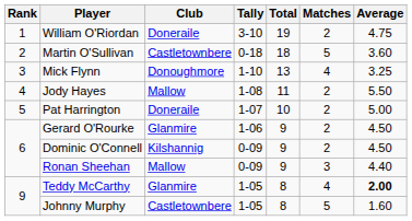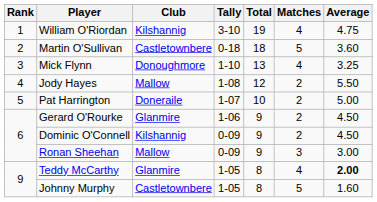 <table class="wikitable">
 <tr>
 <th>Rank</th>
 <th>Player</th>
 <th>Club</th>
 <th>Tally</th>
 <th>Total</th>
 <th>Matches</th>
 <th>Average</th>
 </tr>
 <tr>
 <td rowspan="1" style="text-align:center;">1</td>
 <td>William O'Riordan</td>
-<td><a href='#'>Doneraile</a></td>
+<td><a href='#'>Kilshannig</a></td>
 <td align=center>3-10</td>
 <td align=center>19</td>
-<td align=center>2</td>
+<td align=center>4</td>
 <td align=center>4.75</td>
 </tr>
 <tr>
 <td rowspan="1" style="text-align:center;">2</td>
 <td>Martin O'Sullivan</td>
 <td><a href='#'>Castletownbere</a></td>
 <td align=center>0-18</td>
 <td align=center>18</td>
 <td align=center>5</td>
 <td align=center>3.60</td>
 </tr>
 <tr>
 <td rowspan="1" style="text-align:center;">3</td>
 <td>Mick Flynn</td>
 <td><a href='#'>Donoughmore</a></td>
 <td align=center>1-10</td>
 <td align=center>13</td>
 <td align=center>4</td>
 <td align=center>3.25</td>
 </tr>
 <tr>
 <td rowspan="1" style="text-align:center;">4</td>
 <td>Jody Hayes</td>
 <td><a href='#'>Mallow</a></td>
 <td align=center>1-08</td>
-<td align=center>11</td>
+<td align=center>12</td>
 <td align=center>2</td>
 <td align=center>5.50</td>
 </tr>
 <tr>
 <td rowspan="1" style="text-align:center;">5</td>
 <td>Pat Harrington</td>
 <td><a href='#'>Doneraile</a></td>
 <td align=center>1-07</td>
 <td align=center>10</td>
 <td align=center>2</td>
 <td align=center>5.00</td>
 </tr>
 <tr>
 <td rowspan="3" style="text-align:center;">6</td>
 <td>Gerard O'Rourke</td>
 <td><a href='#'>Glanmire</a></td>
 <td align=center>1-06</td>
 <td align=center>9</td>
 <td align=center>2</td>
 <td align=center>4.50</td>
 </tr>
 <tr>
 <td>Dominic O'Connell</td>
 <td><a href='#'>Kilshannig</a></td>
 <td align=center>0-09</td>
 <td align=center>9</td>
 <td align=center>2</td>
 <td align=center>4.50</td>
 </tr>
 <tr>
 <td><a href='#'>Ronan Sheehan</a></td>
 <td><a href='#'>Mallow</a></td>
 <td align=center>0-09</td>
 <td align=center>9</td>
 <td align=center>3</td>
-<td align=center>4.40</td>
+<td align=center>3.00</td>
 </tr>
 <tr>
 <td rowspan="2" style="text-align:center;">9</td>
 <td><a href='#'>Teddy McCarthy</a></td>
 <td><a href='#'>Glanmire</a></td>
 <td align=center>1-05</td>
 <td align=center>8</td>
 <td align=center>4</td>
 <td align=center><strong>2.00</strong></td>
 </tr>
 <tr>
 <td>Johnny Murphy</td>
 <td><a href='#'>Castletownbere</a></td>
 <td align=center>1-05</td>
 <td align=center>8</td>
 <td align=center>5</td>
 <td align=center>1.60</td>
 </tr>
 </table>
